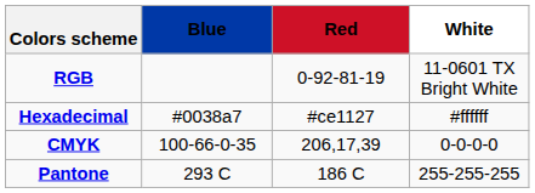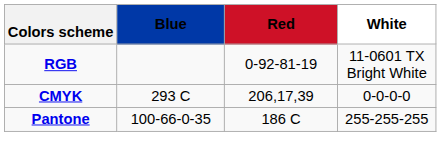 <table class="wikitable" style="text-align:center;">
 <tr>
 <th><br>Colors scheme</th>
 <th style="background-color:#0038a7;width:110px"><span>Blue</span></th>
 <th style="background-color:#ce1127;width:115px"><span>Red</span></th>
 <th style="background-color:#ffffff;width:100px">White</th>
 </tr>
 <tr>
 <td><strong><a href='#'>RGB</a></strong></td>
 <td></td>
 <td>0-92-81-19</td>
 <td>11-0601 TX Bright White</td>
 </tr>
 <tr>
-<td><strong><a href='#'>Hexadecimal</a></strong></td>
-<td>#0038a7</td>
-<td>#ce1127</td>
-<td>#ffffff</td>
-</tr>
-<tr>
 <td><strong><a href='#'>CMYK</a></strong></td>
-<td>100-66-0-35</td>
+<td>293 C</td>
 <td>206,17,39</td>
 <td>0-0-0-0</td>
 </tr>
 <tr>
 <td><strong><a href='#'>Pantone</a></strong></td>
-<td>293 C</td>
+<td>100-66-0-35</td>
 <td>186 C</td>
 <td>255-255-255</td>
 </tr>
 </table>
